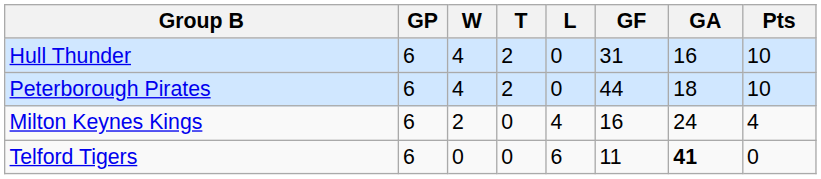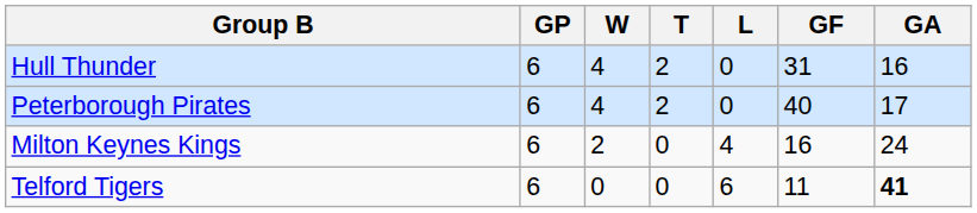 <table class="wikitable">
 <tr>
 <th width="40%">Group B</th>
 <th width="5%">GP</th>
 <th width="5%">W</th>
 <th width="5%">T</th>
 <th width="5%">L</th>
 <th width="7.5%">GF</th>
 <th width="7.5%">GA</th>
-<th width="7.5%">Pts</th>
 </tr>
 <tr bgcolor="#D0E7FF">
 <td><a href='#'>Hull Thunder</a></td>
 <td>6</td>
 <td>4</td>
 <td>2</td>
 <td>0</td>
 <td>31</td>
 <td>16</td>
-<td>10</td>
 </tr>
 <tr bgcolor="#D0E7FF">
 <td><a href='#'>Peterborough Pirates</a></td>
 <td>6</td>
 <td>4</td>
 <td>2</td>
 <td>0</td>
-<td>44</td>
-<td>18</td>
-<td>10</td>
+<td>40</td>
+<td>17</td>
 </tr>
 <tr>
 <td><a href='#'>Milton Keynes Kings</a></td>
 <td>6</td>
 <td>2</td>
 <td>0</td>
 <td>4</td>
 <td>16</td>
 <td>24</td>
-<td>4</td>
 </tr>
 <tr>
 <td><a href='#'>Telford Tigers</a></td>
 <td>6</td>
 <td>0</td>
 <td>0</td>
 <td>6</td>
 <td>11</td>
 <td><strong>41</strong></td>
-<td>0</td>
 </tr>
 </table>
